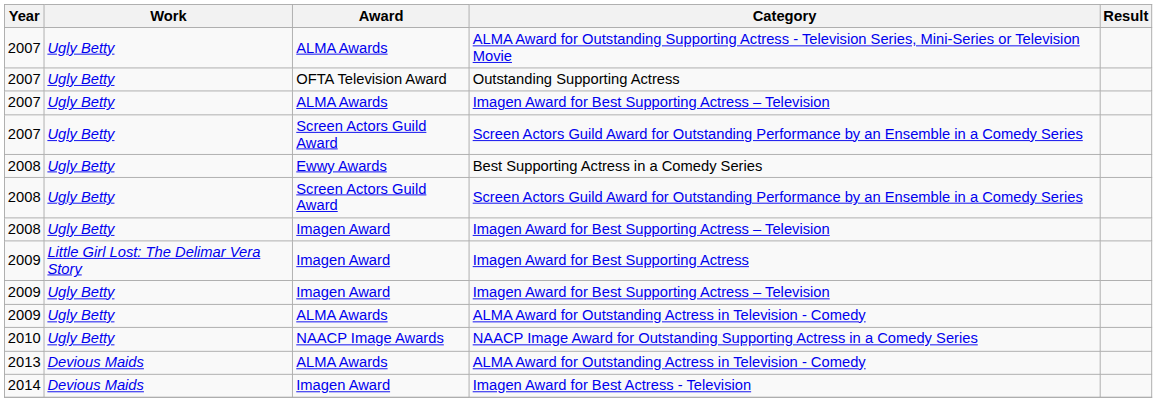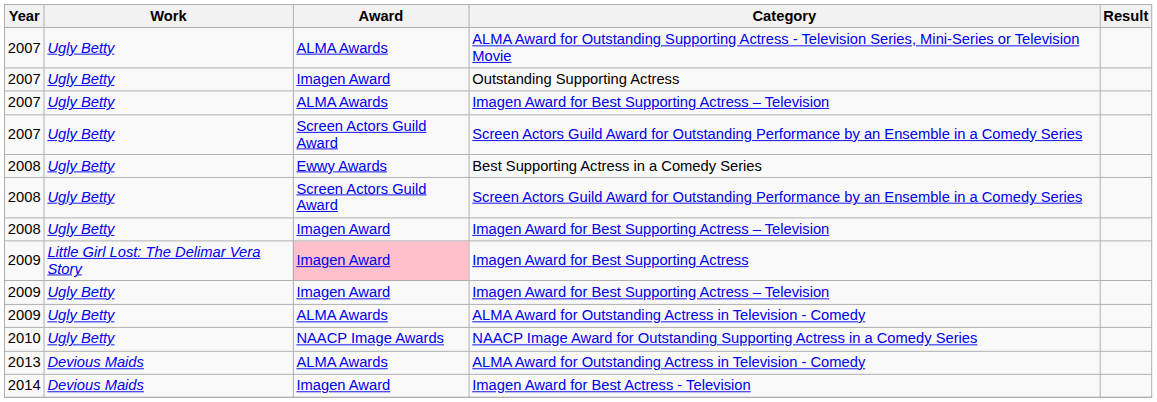 <table class="wikitable sortable plainrowheaders">
 <tr>
 <th>Year</th>
 <th>Work</th>
 <th>Award</th>
 <th>Category</th>
 <th>Result</th>
 </tr>
 <tr>
 <td>2007</td>
 <td><em><a href='#'>Ugly Betty</a></em></td>
 <td><a href='#'>ALMA Awards</a></td>
 <td><a href='#'>ALMA Award for Outstanding Supporting Actress - Television Series, Mini-Series or Television Movie</a></td>
 <td></td>
 </tr>
 <tr>
 <td>2007</td>
 <td><em><a href='#'>Ugly Betty</a></em></td>
-<td>OFTA Television Award</td>
+<td><a href='#'>Imagen Award</a></td>
 <td>Outstanding Supporting Actress</td>
 <td></td>
 </tr>
 <tr>
 <td>2007</td>
 <td><em><a href='#'>Ugly Betty</a></em></td>
 <td><a href='#'>ALMA Awards</a></td>
 <td><a href='#'>Imagen Award for Best Supporting Actress – Television</a></td>
 <td></td>
 </tr>
 <tr>
 <td>2007</td>
 <td><em><a href='#'>Ugly Betty</a></em></td>
 <td><a href='#'>Screen Actors Guild Award</a></td>
 <td><a href='#'>Screen Actors Guild Award for Outstanding Performance by an Ensemble in a Comedy Series</a></td>
 <td></td>
 </tr>
 <tr>
 <td>2008</td>
 <td><em><a href='#'>Ugly Betty</a></em></td>
 <td><a href='#'>Ewwy Awards</a></td>
 <td>Best Supporting Actress in a Comedy Series</td>
 <td></td>
 </tr>
 <tr>
 <td>2008</td>
 <td><em><a href='#'>Ugly Betty</a></em></td>
 <td><a href='#'>Screen Actors Guild Award</a></td>
 <td><a href='#'>Screen Actors Guild Award for Outstanding Performance by an Ensemble in a Comedy Series</a></td>
 <td></td>
 </tr>
 <tr>
 <td>2008</td>
 <td><em><a href='#'>Ugly Betty</a></em></td>
 <td><a href='#'>Imagen Award</a></td>
 <td><a href='#'>Imagen Award for Best Supporting Actress – Television</a></td>
 <td></td>
 </tr>
 <tr>
 <td>2009</td>
 <td><em><a href='#'>Little Girl Lost: The Delimar Vera Story</a></em></td>
-<td><a href='#'>Imagen Award</a></td>
+<td style="background: pink;"><a href='#'>Imagen Award</a></td>
 <td><a href='#'>Imagen Award for Best Supporting Actress</a></td>
 <td></td>
 </tr>
 <tr>
 <td>2009</td>
 <td><em><a href='#'>Ugly Betty</a></em></td>
 <td><a href='#'>Imagen Award</a></td>
 <td><a href='#'>Imagen Award for Best Supporting Actress – Television</a></td>
 <td></td>
 </tr>
 <tr>
 <td>2009</td>
 <td><em><a href='#'>Ugly Betty</a></em></td>
 <td><a href='#'>ALMA Awards</a></td>
 <td><a href='#'>ALMA Award for Outstanding Actress in Television - Comedy</a></td>
 <td></td>
 </tr>
 <tr>
 <td>2010</td>
 <td><em><a href='#'>Ugly Betty</a></em></td>
 <td><a href='#'>NAACP Image Awards</a></td>
 <td><a href='#'>NAACP Image Award for Outstanding Supporting Actress in a Comedy Series</a></td>
 <td></td>
 </tr>
 <tr>
 <td>2013</td>
 <td><em><a href='#'>Devious Maids</a></em></td>
 <td><a href='#'>ALMA Awards</a></td>
 <td><a href='#'>ALMA Award for Outstanding Actress in Television - Comedy</a></td>
 <td></td>
 </tr>
 <tr>
 <td>2014</td>
 <td><em><a href='#'>Devious Maids</a></em></td>
 <td><a href='#'>Imagen Award</a></td>
 <td><a href='#'>Imagen Award for Best Actress - Television</a></td>
 <td></td>
 </tr>
 <tr>
 </tr>
 </table>
